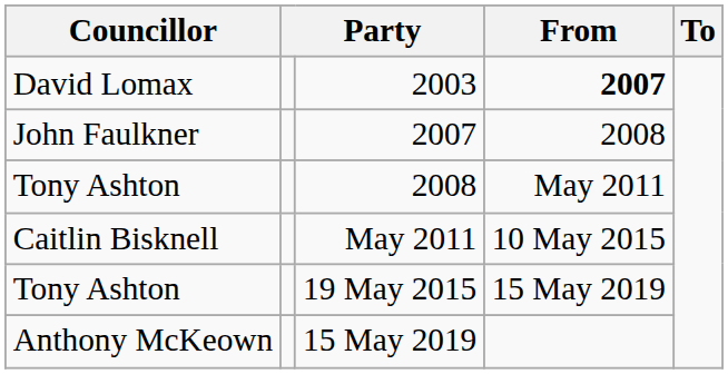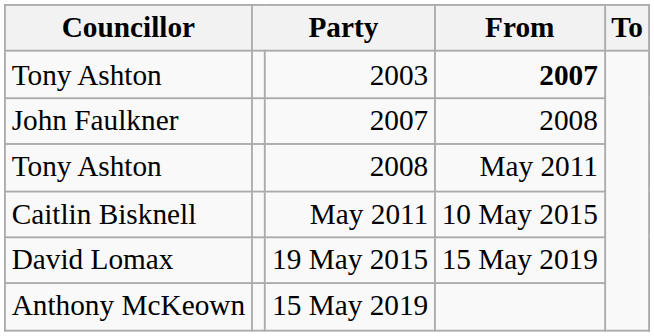 <table class=wikitable>
 <tr>
 <th>Councillor</th>
 <th colspan=2>Party</th>
 <th>From</th>
 <th>To</th>
 </tr>
 <tr>
-<td>David Lomax</td>
+<td>Tony Ashton</td>
 <td></td>
 <td align=right>2003</td>
 <td align=right><strong>2007</strong></td>
 </tr>
 <tr>
 <td>John Faulkner</td>
 <td></td>
 <td align=right>2007</td>
 <td align=right>2008</td>
 </tr>
 <tr>
 <td>Tony Ashton</td>
 <td></td>
 <td align=right>2008</td>
 <td align=right>May 2011</td>
 </tr>
 <tr>
 <td>Caitlin Bisknell</td>
 <td></td>
 <td align=right>May 2011</td>
 <td align=right>10 May 2015</td>
 </tr>
 <tr>
-<td>Tony Ashton</td>
+<td>David Lomax</td>
 <td></td>
 <td align=right>19 May 2015</td>
 <td align=right>15 May 2019</td>
 </tr>
 <tr>
 <td>Anthony McKeown</td>
 <td></td>
 <td align=right>15 May 2019</td>
 <td align=right></td>
 </tr>
 </table>
